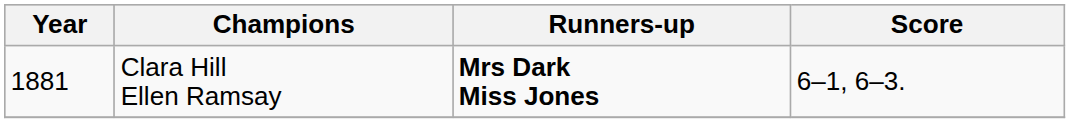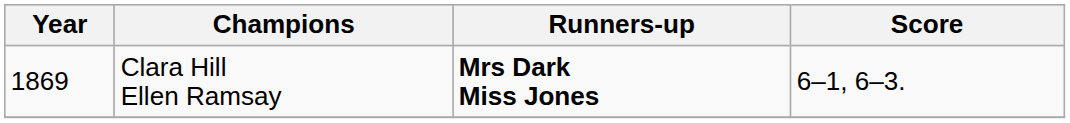 <table class="wikitable">
 <tr>
 <th style="width:60px;">Year</th>
 <th style="width:200px;">Champions</th>
 <th style="width:200px;">Runners-up</th>
 <th style="width:160px;">Score</th>
 </tr>
 <tr>
-<td>1881</td>
+<td>1869</td>
 <td> Clara Hill<br> Ellen Ramsay</td>
 <td><strong> Mrs Dark<br> Miss Jones</strong></td>
 <td>6–1, 6–3.</td>
 </tr>
 <tr>
 </tr>
 </table>
